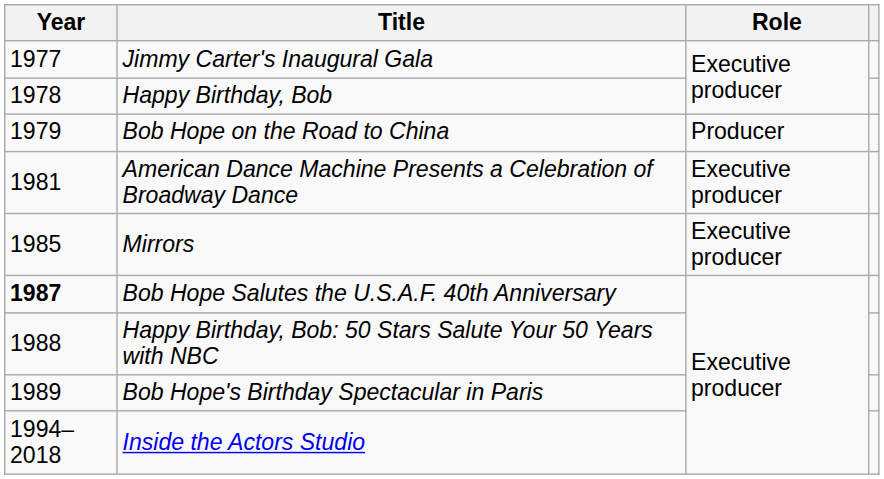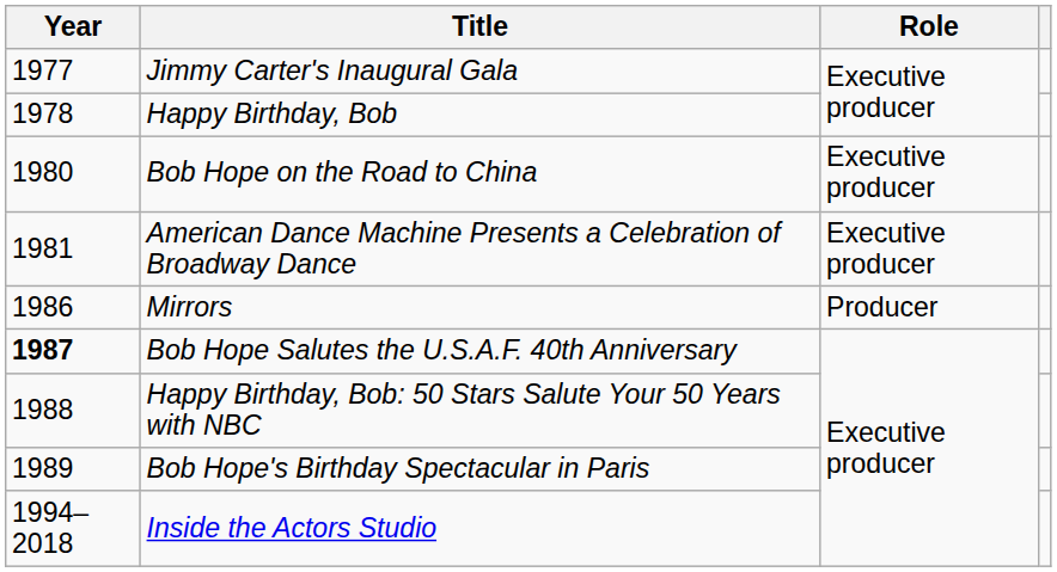 <table class="wikitable sortable">
 <tr>
 <th>Year</th>
 <th>Title</th>
 <th>Role</th>
 <th></th>
 </tr>
 <tr>
 <td>1977</td>
 <td><em>Jimmy Carter's Inaugural Gala</em></td>
 <td rowspan="2">Executive producer</td>
 <td></td>
 </tr>
 <tr>
 <td>1978</td>
 <td><em>Happy Birthday, Bob</em></td>
 <td></td>
 </tr>
 <tr>
-<td>1979</td>
+<td>1980</td>
 <td><em>Bob Hope on the Road to China</em></td>
-<td>Producer</td>
+<td>Executive producer</td>
 <td></td>
 </tr>
 <tr>
 <td>1981</td>
 <td><em>American Dance Machine Presents a Celebration of Broadway Dance</em></td>
 <td>Executive producer</td>
 <td></td>
 </tr>
 <tr>
-<td>1985</td>
+<td>1986</td>
 <td><em>Mirrors</em></td>
-<td>Executive producer</td>
+<td>Producer</td>
 <td></td>
 </tr>
 <tr>
 <td><strong>1987</strong></td>
 <td><em>Bob Hope Salutes the U.S.A.F. 40th Anniversary</em></td>
 <td rowspan="4">Executive producer</td>
 <td></td>
 </tr>
 <tr>
 <td>1988</td>
 <td><em>Happy Birthday, Bob: 50 Stars Salute Your 50 Years with NBC</em></td>
 <td></td>
 </tr>
 <tr>
 <td>1989</td>
 <td><em>Bob Hope's Birthday Spectacular in Paris</em></td>
 <td></td>
 </tr>
 <tr>
 <td>1994–2018</td>
 <td><em><a href='#'>Inside the Actors Studio</a></em></td>
 <td></td>
 </tr>
 </table>
